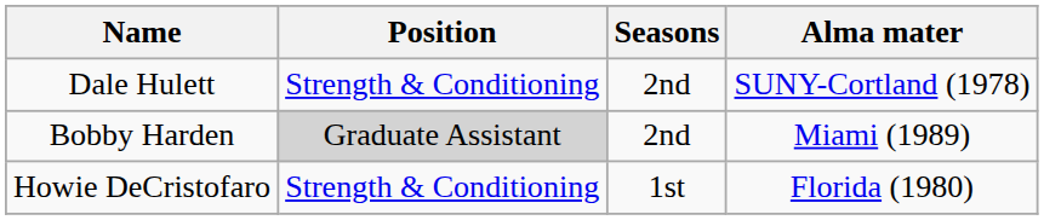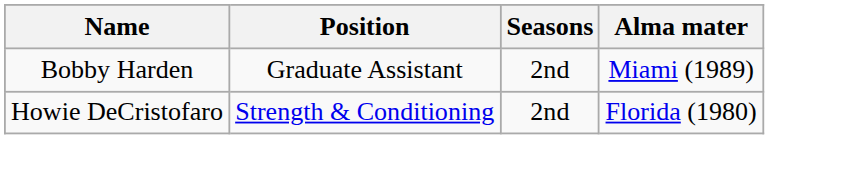 <table class="wikitable" border="1" style="font-size:90%;">
 <tr>
 <th>Name</th>
 <th>Position</th>
 <th>Seasons</th>
 <th>Alma mater</th>
 </tr>
 <tr style="text-align:center;">
-<td>Dale Hulett</td>
-<td><a href='#'>Strength & Conditioning</a></td>
-<td>2nd</td>
-<td><a href='#'>SUNY-Cortland</a> (1978)</td>
-</tr>
-<tr style="text-align:center;">
 <td>Bobby Harden</td>
-<td style="background: lightgrey;">Graduate Assistant</td>
+<td>Graduate Assistant</td>
 <td>2nd</td>
 <td><a href='#'>Miami</a> (1989)</td>
 </tr>
 <tr style="text-align:center;">
 <td>Howie DeCristofaro</td>
 <td><a href='#'>Strength & Conditioning</a></td>
-<td>1st</td>
+<td>2nd</td>
 <td><a href='#'>Florida</a> (1980)</td>
 </tr>
 </table>
